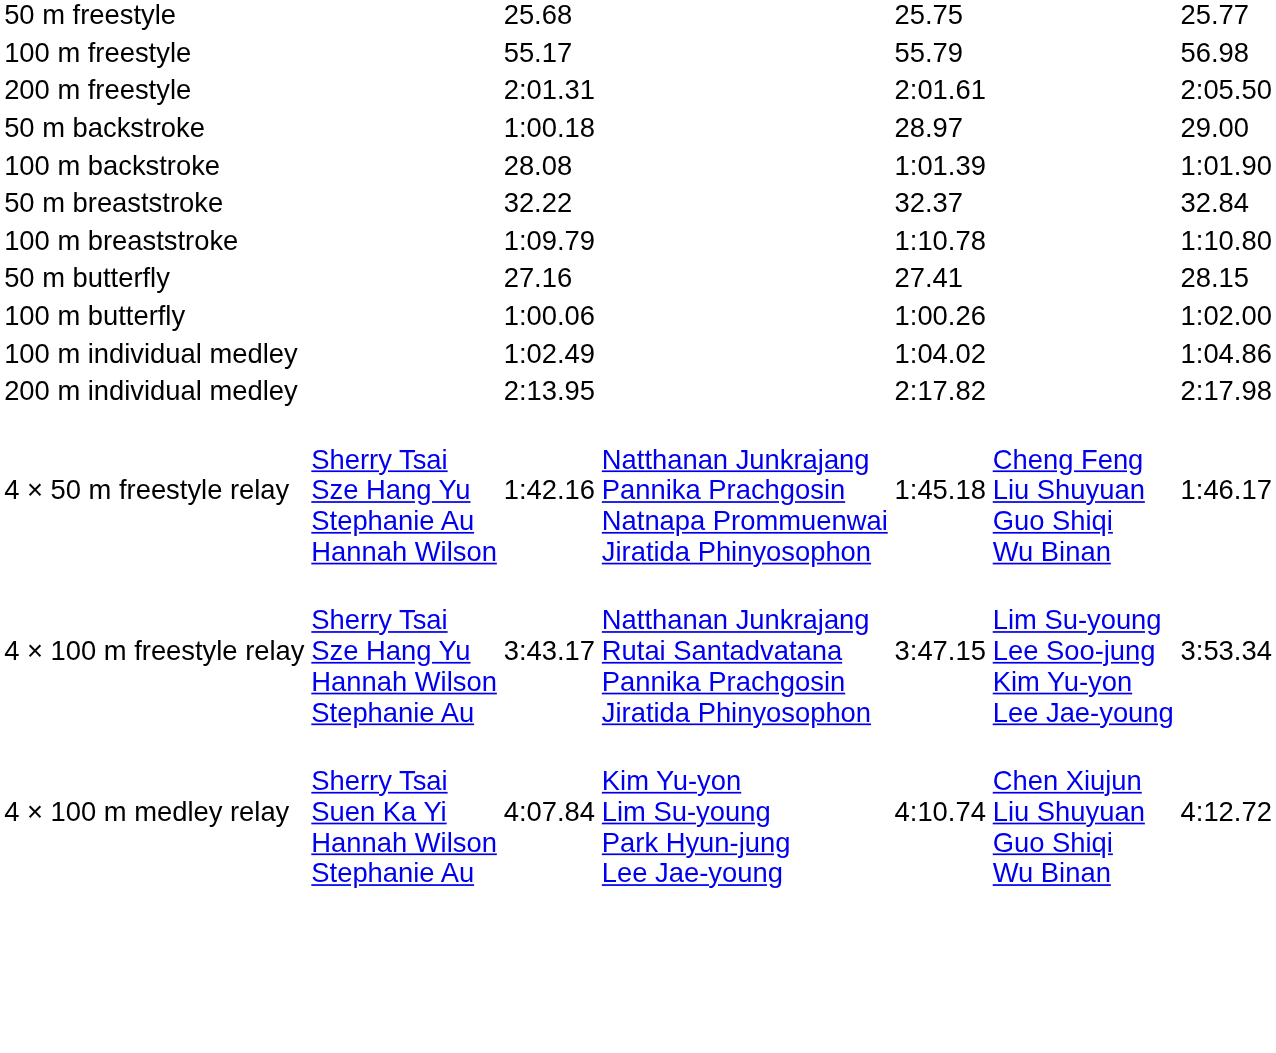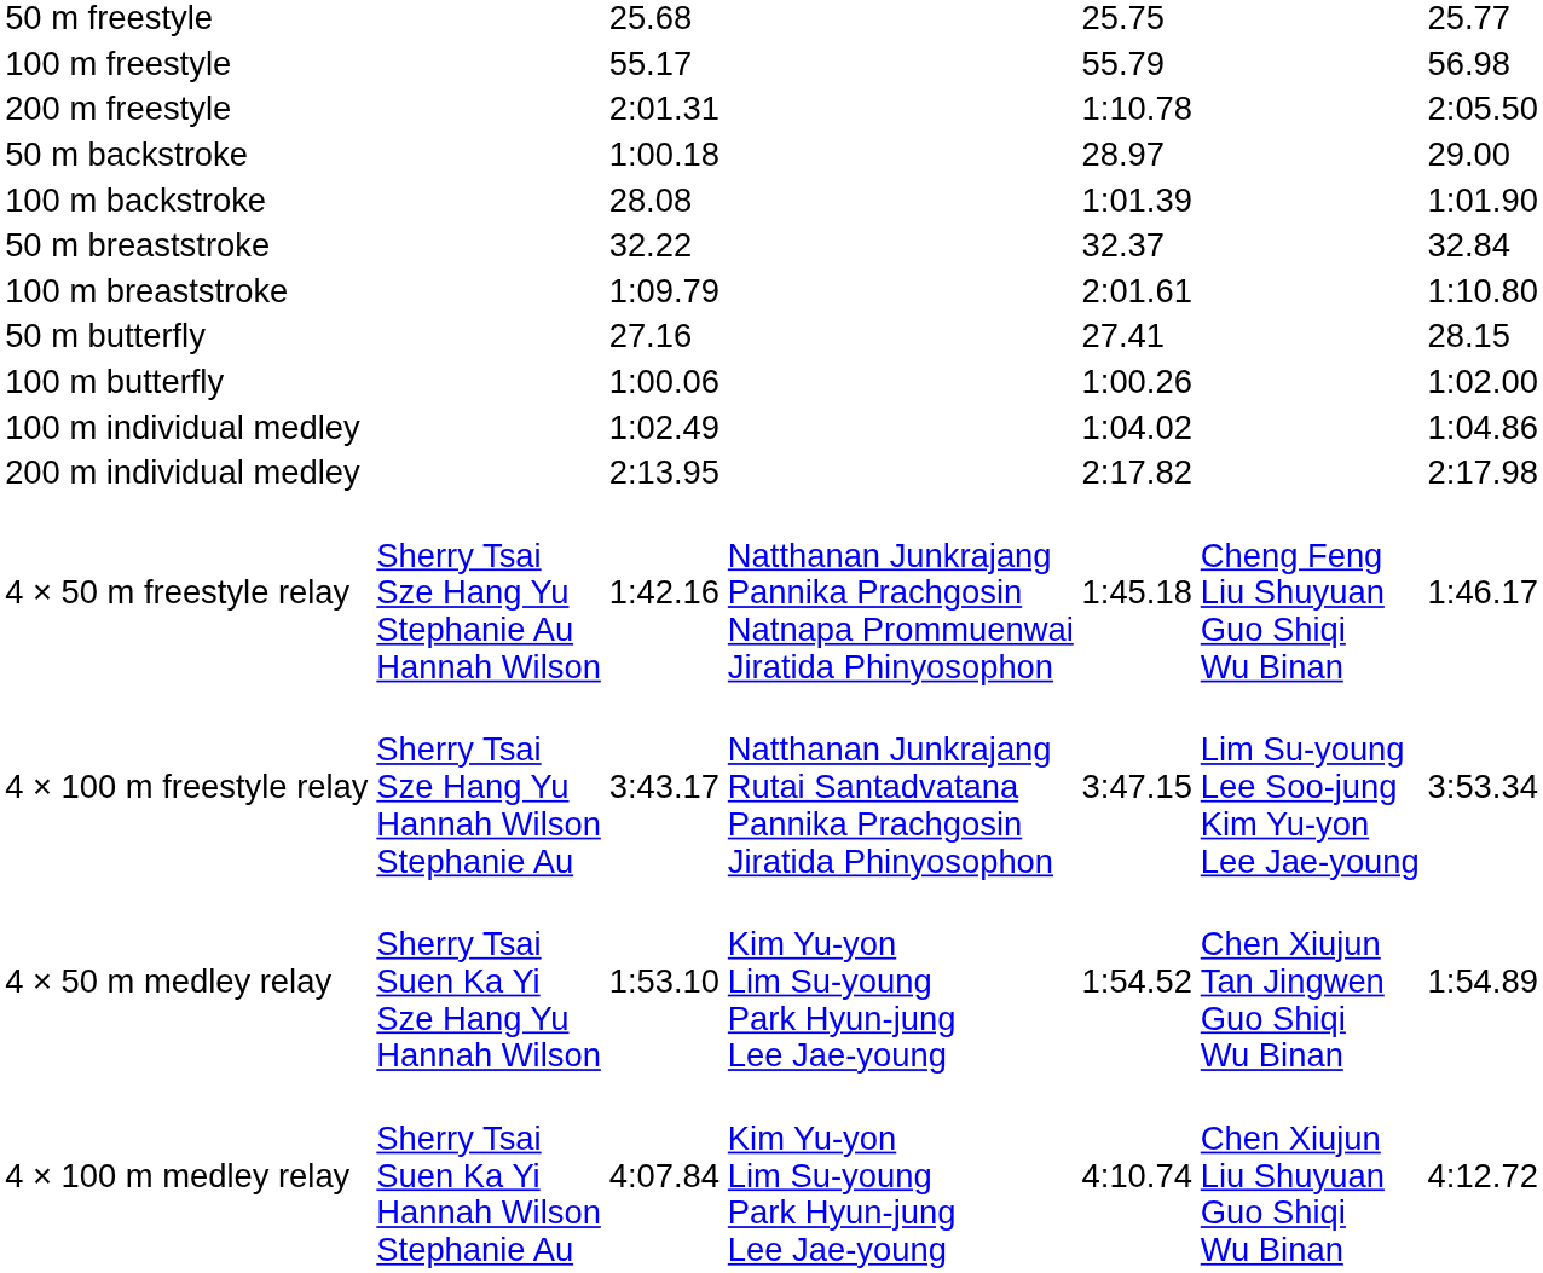 <table>
 <tr>
 <td>50 m freestyle</td>
 <td></td>
 <td>25.68</td>
 <td></td>
 <td>25.75</td>
 <td></td>
 <td>25.77</td>
 </tr>
 <tr>
 <td>100 m freestyle</td>
 <td></td>
 <td>55.17<br></td>
 <td></td>
 <td>55.79</td>
 <td></td>
 <td>56.98</td>
 </tr>
 <tr>
 <td>200 m freestyle</td>
 <td></td>
 <td>2:01.31</td>
 <td></td>
-<td>2:01.61</td>
+<td>1:10.78</td>
 <td></td>
 <td>2:05.50</td>
 </tr>
 <tr>
 <td>50 m backstroke</td>
 <td></td>
 <td>1:00.18<br></td>
 <td></td>
 <td>28.97</td>
 <td></td>
 <td>29.00</td>
 </tr>
 <tr>
 <td>100 m backstroke</td>
 <td></td>
 <td>28.08<br></td>
 <td></td>
 <td>1:01.39</td>
 <td></td>
 <td>1:01.90</td>
 </tr>
 <tr>
 <td>50 m breaststroke</td>
 <td></td>
 <td>32.22<br></td>
 <td></td>
 <td>32.37</td>
 <td></td>
 <td>32.84</td>
 </tr>
 <tr>
 <td>100 m breaststroke</td>
 <td></td>
 <td>1:09.79<br></td>
 <td></td>
-<td>1:10.78</td>
+<td>2:01.61</td>
 <td></td>
 <td>1:10.80</td>
 </tr>
 <tr>
 <td>50 m butterfly</td>
 <td></td>
 <td>27.16<br></td>
 <td></td>
 <td>27.41</td>
 <td></td>
 <td>28.15</td>
 </tr>
 <tr>
 <td>100 m butterfly</td>
 <td></td>
 <td>1:00.06<br></td>
 <td></td>
 <td>1:00.26</td>
 <td></td>
 <td>1:02.00</td>
 </tr>
 <tr>
 <td>100 m individual medley</td>
 <td></td>
 <td>1:02.49<br></td>
 <td></td>
 <td>1:04.02</td>
 <td></td>
 <td>1:04.86</td>
 </tr>
 <tr>
 <td>200 m individual medley</td>
 <td></td>
 <td>2:13.95<br></td>
 <td></td>
 <td>2:17.82</td>
 <td></td>
 <td>2:17.98</td>
 </tr>
 <tr>
 <td>4 × 50 m freestyle relay</td>
 <td><br><a href='#'>Sherry Tsai</a><br><a href='#'>Sze Hang Yu</a><br><a href='#'>Stephanie Au</a><br><a href='#'>Hannah Wilson</a></td>
 <td>1:42.16<br></td>
 <td><br><a href='#'>Natthanan Junkrajang</a><br><a href='#'>Pannika Prachgosin</a><br><a href='#'>Natnapa Prommuenwai</a><br><a href='#'>Jiratida Phinyosophon</a></td>
 <td>1:45.18</td>
 <td><br><a href='#'>Cheng Feng</a><br><a href='#'>Liu Shuyuan</a><br><a href='#'>Guo Shiqi</a><br><a href='#'>Wu Binan</a></td>
 <td>1:46.17</td>
 </tr>
 <tr>
 <td>4 × 100 m freestyle relay</td>
 <td><br><a href='#'>Sherry Tsai</a><br><a href='#'>Sze Hang Yu</a><br><a href='#'>Hannah Wilson</a><br><a href='#'>Stephanie Au</a></td>
 <td>3:43.17<br></td>
 <td><br><a href='#'>Natthanan Junkrajang</a><br><a href='#'>Rutai Santadvatana</a><br><a href='#'>Pannika Prachgosin</a><br><a href='#'>Jiratida Phinyosophon</a></td>
 <td>3:47.15</td>
 <td><br><a href='#'>Lim Su-young</a><br><a href='#'>Lee Soo-jung</a><br><a href='#'>Kim Yu-yon</a><br><a href='#'>Lee Jae-young</a></td>
 <td>3:53.34</td>
 </tr>
 <tr>
+<td>4 × 50 m medley relay</td>
+<td><br><a href='#'>Sherry Tsai</a><br><a href='#'>Suen Ka Yi</a><br><a href='#'>Sze Hang Yu</a><br><a href='#'>Hannah Wilson</a></td>
+<td>1:53.10<br></td>
+<td><br><a href='#'>Kim Yu-yon</a><br><a href='#'>Lim Su-young</a><br><a href='#'>Park Hyun-jung</a><br><a href='#'>Lee Jae-young</a></td>
+<td>1:54.52</td>
+<td><br><a href='#'>Chen Xiujun</a><br><a href='#'>Tan Jingwen</a><br><a href='#'>Guo Shiqi</a><br><a href='#'>Wu Binan</a></td>
+<td>1:54.89</td>
+</tr>
+<tr>
 <td>4 × 100 m medley relay</td>
 <td><br><a href='#'>Sherry Tsai</a><br><a href='#'>Suen Ka Yi</a><br><a href='#'>Hannah Wilson</a><br><a href='#'>Stephanie Au</a></td>
 <td>4:07.84<br></td>
 <td><br><a href='#'>Kim Yu-yon</a><br><a href='#'>Lim Su-young</a><br><a href='#'>Park Hyun-jung</a><br><a href='#'>Lee Jae-young</a></td>
 <td>4:10.74</td>
 <td><br><a href='#'>Chen Xiujun</a><br><a href='#'>Liu Shuyuan</a><br><a href='#'>Guo Shiqi</a><br><a href='#'>Wu Binan</a></td>
 <td>4:12.72</td>
 </tr>
 </table>
